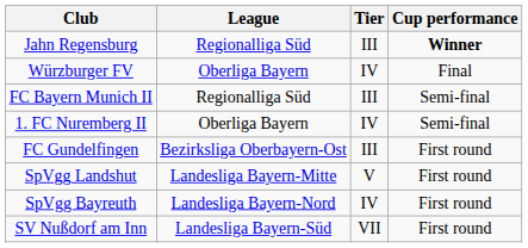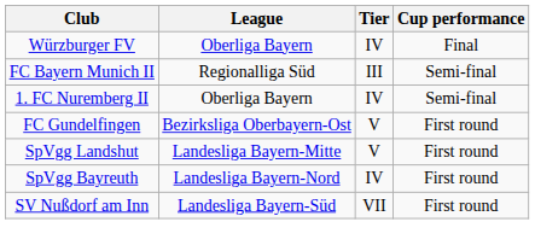 <table class="wikitable">
 <tr>
 <th>Club</th>
 <th>League</th>
 <th>Tier</th>
 <th>Cup performance</th>
-</tr>
-<tr align="center">
-<td><a href='#'>Jahn Regensburg</a></td>
-<td><a href='#'>Regionalliga Süd</a></td>
-<td>III</td>
-<td><strong>Winner</strong></td>
 </tr>
 <tr align="center">
 <td><a href='#'>Würzburger FV</a></td>
 <td><a href='#'>Oberliga Bayern</a></td>
 <td>IV</td>
 <td>Final</td>
 </tr>
 <tr align="center">
 <td><a href='#'>FC Bayern Munich II</a></td>
 <td>Regionalliga Süd</td>
 <td>III</td>
 <td>Semi-final</td>
 </tr>
 <tr align="center">
 <td><a href='#'>1. FC Nuremberg II</a></td>
 <td>Oberliga Bayern</td>
 <td>IV</td>
 <td>Semi-final</td>
 </tr>
 <tr align="center">
 <td><a href='#'>FC Gundelfingen</a></td>
 <td><a href='#'>Bezirksliga Oberbayern-Ost</a></td>
-<td>III</td>
+<td>V</td>
 <td>First round</td>
 </tr>
 <tr align="center">
 <td><a href='#'>SpVgg Landshut</a></td>
 <td><a href='#'>Landesliga Bayern-Mitte</a></td>
 <td>V</td>
 <td>First round</td>
 </tr>
 <tr align="center">
 <td><a href='#'>SpVgg Bayreuth</a></td>
 <td><a href='#'>Landesliga Bayern-Nord</a></td>
 <td>IV</td>
 <td>First round</td>
 </tr>
 <tr align="center">
 <td><a href='#'>SV Nußdorf am Inn</a></td>
 <td><a href='#'>Landesliga Bayern-Süd</a></td>
 <td>VII</td>
 <td>First round</td>
 </tr>
 </table>
